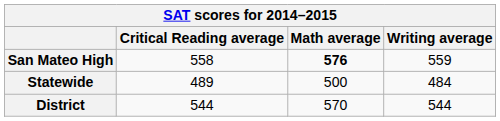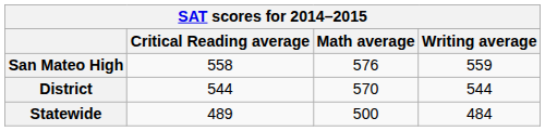 <table class="wikitable" style="text-align:center">
 <tr>
 <th colspan="4"><a href='#'>SAT</a> scores for 2014–2015</th>
 </tr>
 <tr>
 <th></th>
 <th>Critical Reading average</th>
 <th>Math average</th>
 <th>Writing average</th>
 </tr>
 <tr>
 <th>San Mateo High</th>
 <td>558</td>
-<td><strong>576</strong></td>
+<td>576</td>
 <td>559</td>
+</tr>
+<tr>
+<th>District</th>
+<td>544</td>
+<td>570</td>
+<td>544</td>
 </tr>
 <tr>
 <th>Statewide</th>
 <td>489</td>
 <td>500</td>
 <td>484</td>
 </tr>
-<tr>
-<th>District</th>
-<td>544</td>
-<td>570</td>
-<td>544</td>
-</tr>
 </table>
